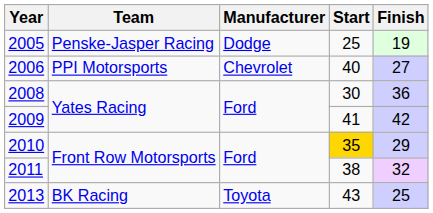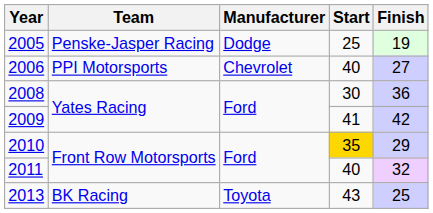 <table class="wikitable" style="font-size: 90%;">
 <tr>
 <th>Year</th>
 <th>Team</th>
 <th>Manufacturer</th>
 <th>Start</th>
 <th>Finish</th>
 </tr>
 <tr>
 <td><a href='#'>2005</a></td>
 <td><a href='#'>Penske-Jasper Racing</a></td>
 <td><a href='#'>Dodge</a></td>
 <td align=center>25</td>
 <td align=center style="background:#DFFFDF;">19</td>
 </tr>
 <tr>
 <td><a href='#'>2006</a></td>
 <td><a href='#'>PPI Motorsports</a></td>
 <td><a href='#'>Chevrolet</a></td>
 <td align=center>40</td>
 <td align=center style="background:#CFCFFF;">27</td>
 </tr>
 <tr>
 <td><a href='#'>2008</a></td>
 <td rowspan=2><a href='#'>Yates Racing</a></td>
 <td rowspan=2><a href='#'>Ford</a></td>
 <td align=center>30</td>
 <td align=center style="background:#CFCFFF;">36</td>
 </tr>
 <tr>
 <td><a href='#'>2009</a></td>
 <td align=center>41</td>
 <td align=center style="background:#CFCFFF;">42</td>
 </tr>
 <tr>
 <td><a href='#'>2010</a></td>
 <td rowspan=2><a href='#'>Front Row Motorsports</a></td>
 <td rowspan=2><a href='#'>Ford</a></td>
 <td align=center style="background: gold;">35</td>
 <td align=center style="background:#CFCFFF;">29</td>
 </tr>
 <tr>
 <td><a href='#'>2011</a></td>
-<td align=center>38</td>
+<td align=center>40</td>
 <td align=center style="background:#EFCFFF;">32</td>
 </tr>
 <tr>
 <td><a href='#'>2013</a></td>
 <td><a href='#'>BK Racing</a></td>
 <td><a href='#'>Toyota</a></td>
 <td align=center>43</td>
 <td align=center style="background:#CFCFFF;">25</td>
 </tr>
 </table>
